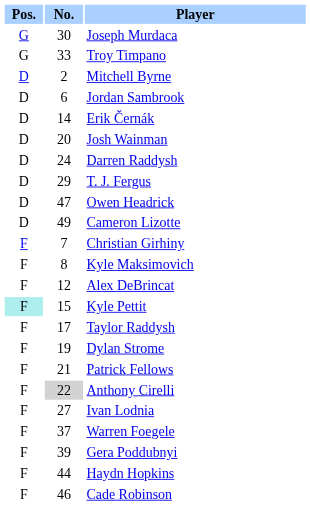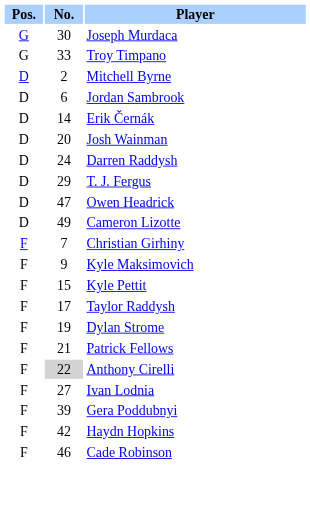 <table border="0" cellspacing="2" cellpadding="2">
 <tr bgcolor=AAD0FF>
 <th width=40>Pos.</th>
 <th width=40>No.</th>
 <th width=250>Player</th>
 </tr>
 <tr>
 <td style="text-align:center;"><a href='#'>G</a></td>
 <td style="text-align:center;">30</td>
 <td><a href='#'>Joseph Murdaca</a></td>
 </tr>
 <tr>
 <td style="text-align:center;">G</td>
 <td style="text-align:center;">33</td>
 <td><a href='#'>Troy Timpano</a></td>
 </tr>
 <tr>
 <td style="text-align:center;"><a href='#'>D</a></td>
 <td style="text-align:center;">2</td>
 <td><a href='#'>Mitchell Byrne</a></td>
 </tr>
 <tr>
 <td style="text-align:center;">D</td>
 <td style="text-align:center;">6</td>
 <td><a href='#'>Jordan Sambrook</a></td>
 </tr>
 <tr>
 <td style="text-align:center;">D</td>
 <td style="text-align:center;">14</td>
 <td><a href='#'>Erik Černák</a></td>
 </tr>
 <tr>
 <td style="text-align:center;">D</td>
 <td style="text-align:center;">20</td>
 <td><a href='#'>Josh Wainman</a></td>
 </tr>
 <tr>
 <td style="text-align:center;">D</td>
 <td style="text-align:center;">24</td>
 <td><a href='#'>Darren Raddysh</a></td>
 </tr>
 <tr>
 <td style="text-align:center;">D</td>
 <td style="text-align:center;">29</td>
 <td><a href='#'>T. J. Fergus</a></td>
 </tr>
 <tr>
 <td style="text-align:center;">D</td>
 <td style="text-align:center;">47</td>
 <td><a href='#'>Owen Headrick</a></td>
 </tr>
 <tr>
 <td style="text-align:center;">D</td>
 <td style="text-align:center;">49</td>
 <td><a href='#'>Cameron Lizotte</a></td>
 </tr>
 <tr>
 <td style="text-align:center;"><a href='#'>F</a></td>
 <td style="text-align:center;">7</td>
 <td><a href='#'>Christian Girhiny</a></td>
 </tr>
 <tr>
 <td style="text-align:center;">F</td>
-<td style="text-align:center;">8</td>
+<td style="text-align:center;">9</td>
 <td><a href='#'>Kyle Maksimovich</a></td>
 </tr>
 <tr>
 <td style="text-align:center;">F</td>
-<td style="text-align:center;">12</td>
-<td><a href='#'>Alex DeBrincat</a></td>
-</tr>
-<tr>
-<td style="background: paleturquoise; text-align:center;">F</td>
 <td style="text-align:center;">15</td>
 <td><a href='#'>Kyle Pettit</a></td>
 </tr>
 <tr>
 <td style="text-align:center;">F</td>
 <td style="text-align:center;">17</td>
 <td><a href='#'>Taylor Raddysh</a></td>
 </tr>
 <tr>
 <td style="text-align:center;">F</td>
 <td style="text-align:center;">19</td>
 <td><a href='#'>Dylan Strome</a></td>
 </tr>
 <tr>
 <td style="text-align:center;">F</td>
 <td style="text-align:center;">21</td>
 <td><a href='#'>Patrick Fellows</a></td>
 </tr>
 <tr>
 <td style="text-align:center;">F</td>
 <td style="background: lightgrey; text-align:center;">22</td>
 <td><a href='#'>Anthony Cirelli</a></td>
 </tr>
 <tr>
 <td style="text-align:center;">F</td>
 <td style="text-align:center;">27</td>
 <td><a href='#'>Ivan Lodnia</a></td>
 </tr>
 <tr>
 <td style="text-align:center;">F</td>
-<td style="text-align:center;">37</td>
-<td><a href='#'>Warren Foegele</a></td>
-</tr>
-<tr>
-<td style="text-align:center;">F</td>
 <td style="text-align:center;">39</td>
 <td><a href='#'>Gera Poddubnyi</a></td>
 </tr>
 <tr>
 <td style="text-align:center;">F</td>
-<td style="text-align:center;">44</td>
+<td style="text-align:center;">42</td>
 <td><a href='#'>Haydn Hopkins</a></td>
 </tr>
 <tr>
 <td style="text-align:center;">F</td>
 <td style="text-align:center;">46</td>
 <td><a href='#'>Cade Robinson</a></td>
 </tr>
 </table>
